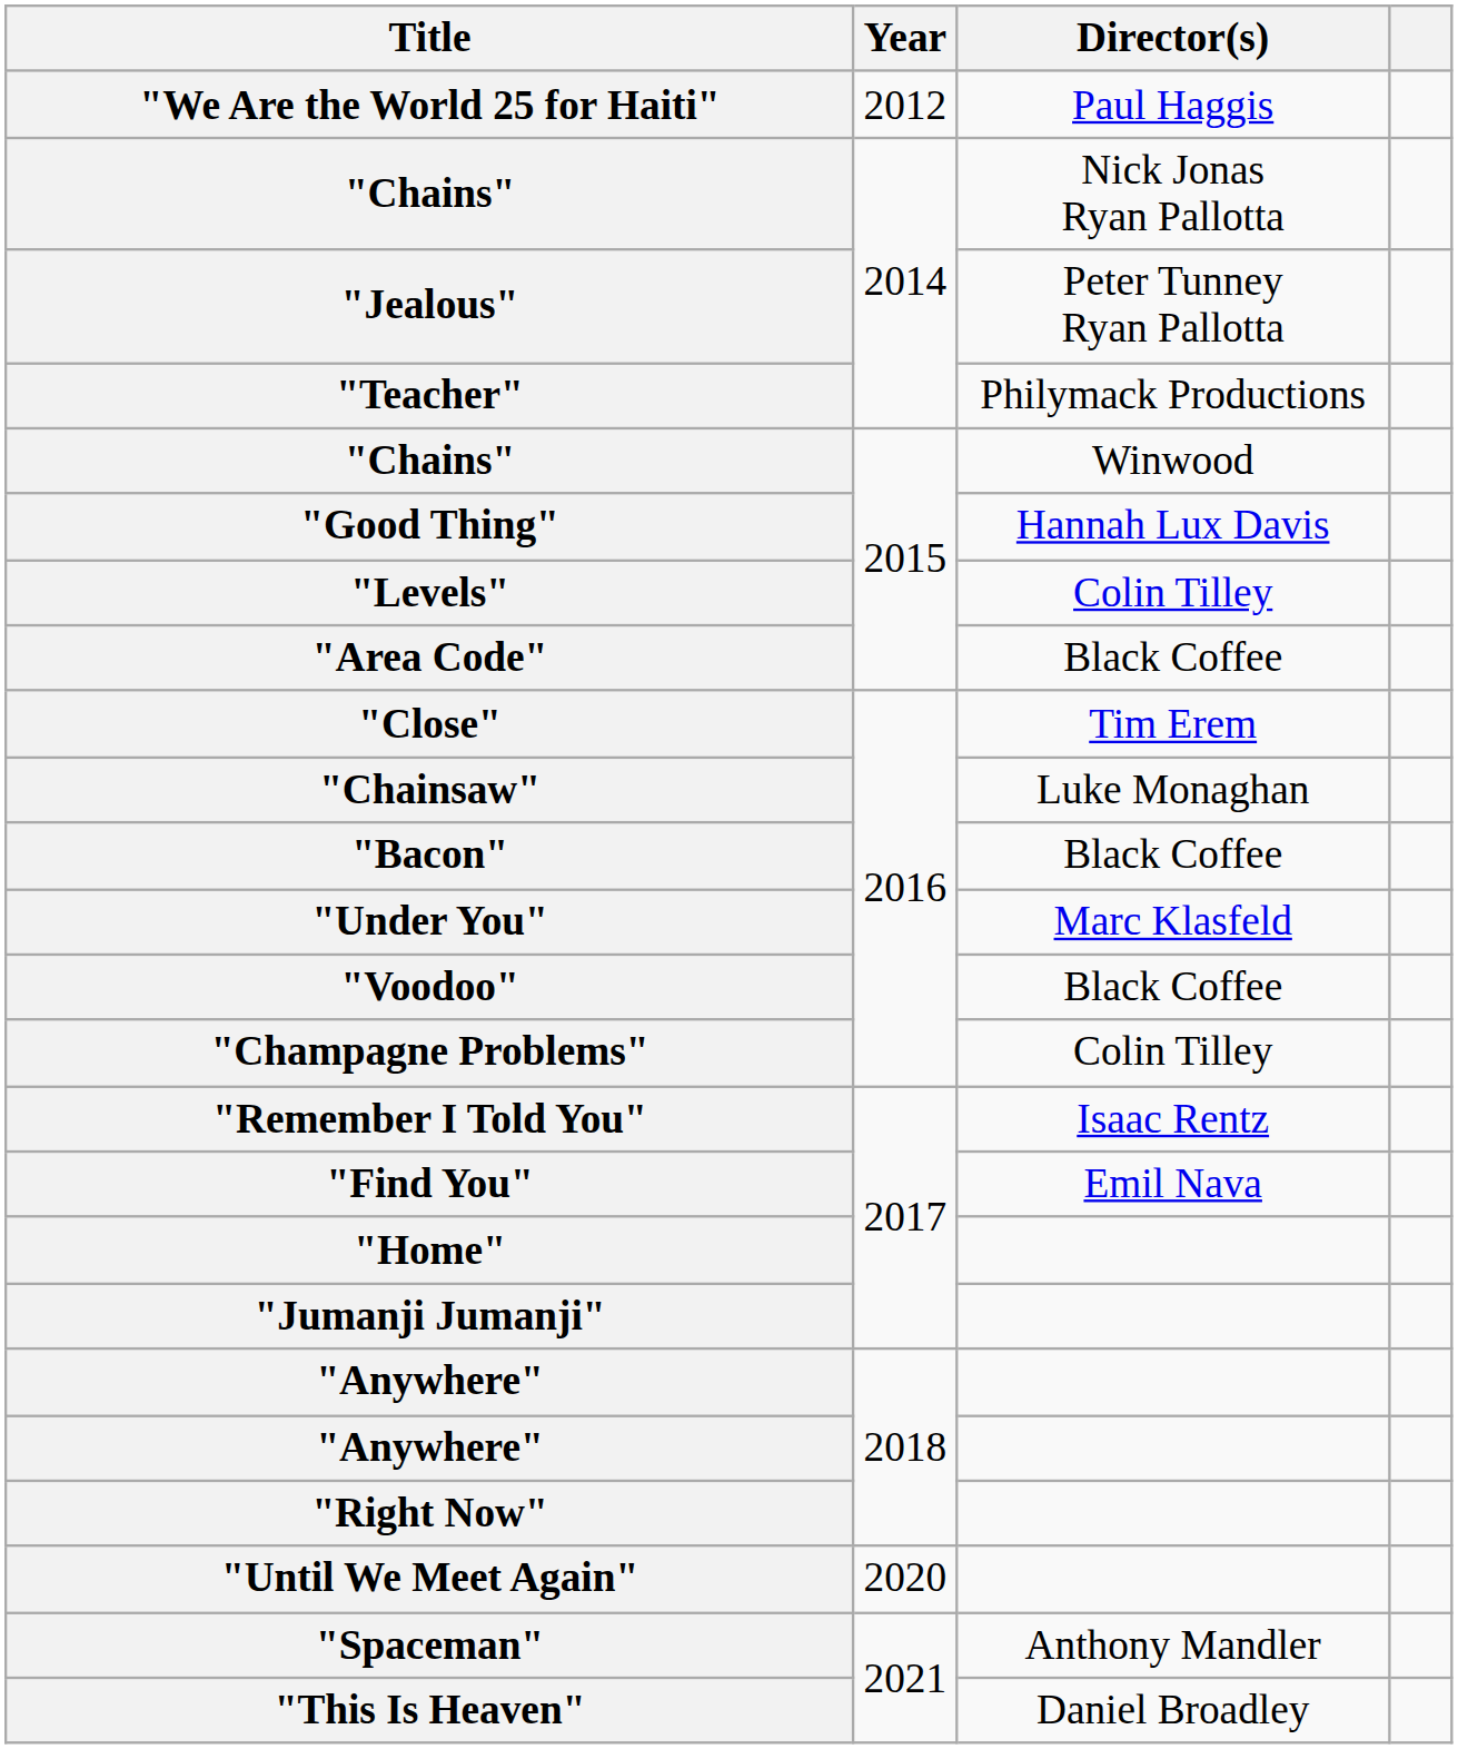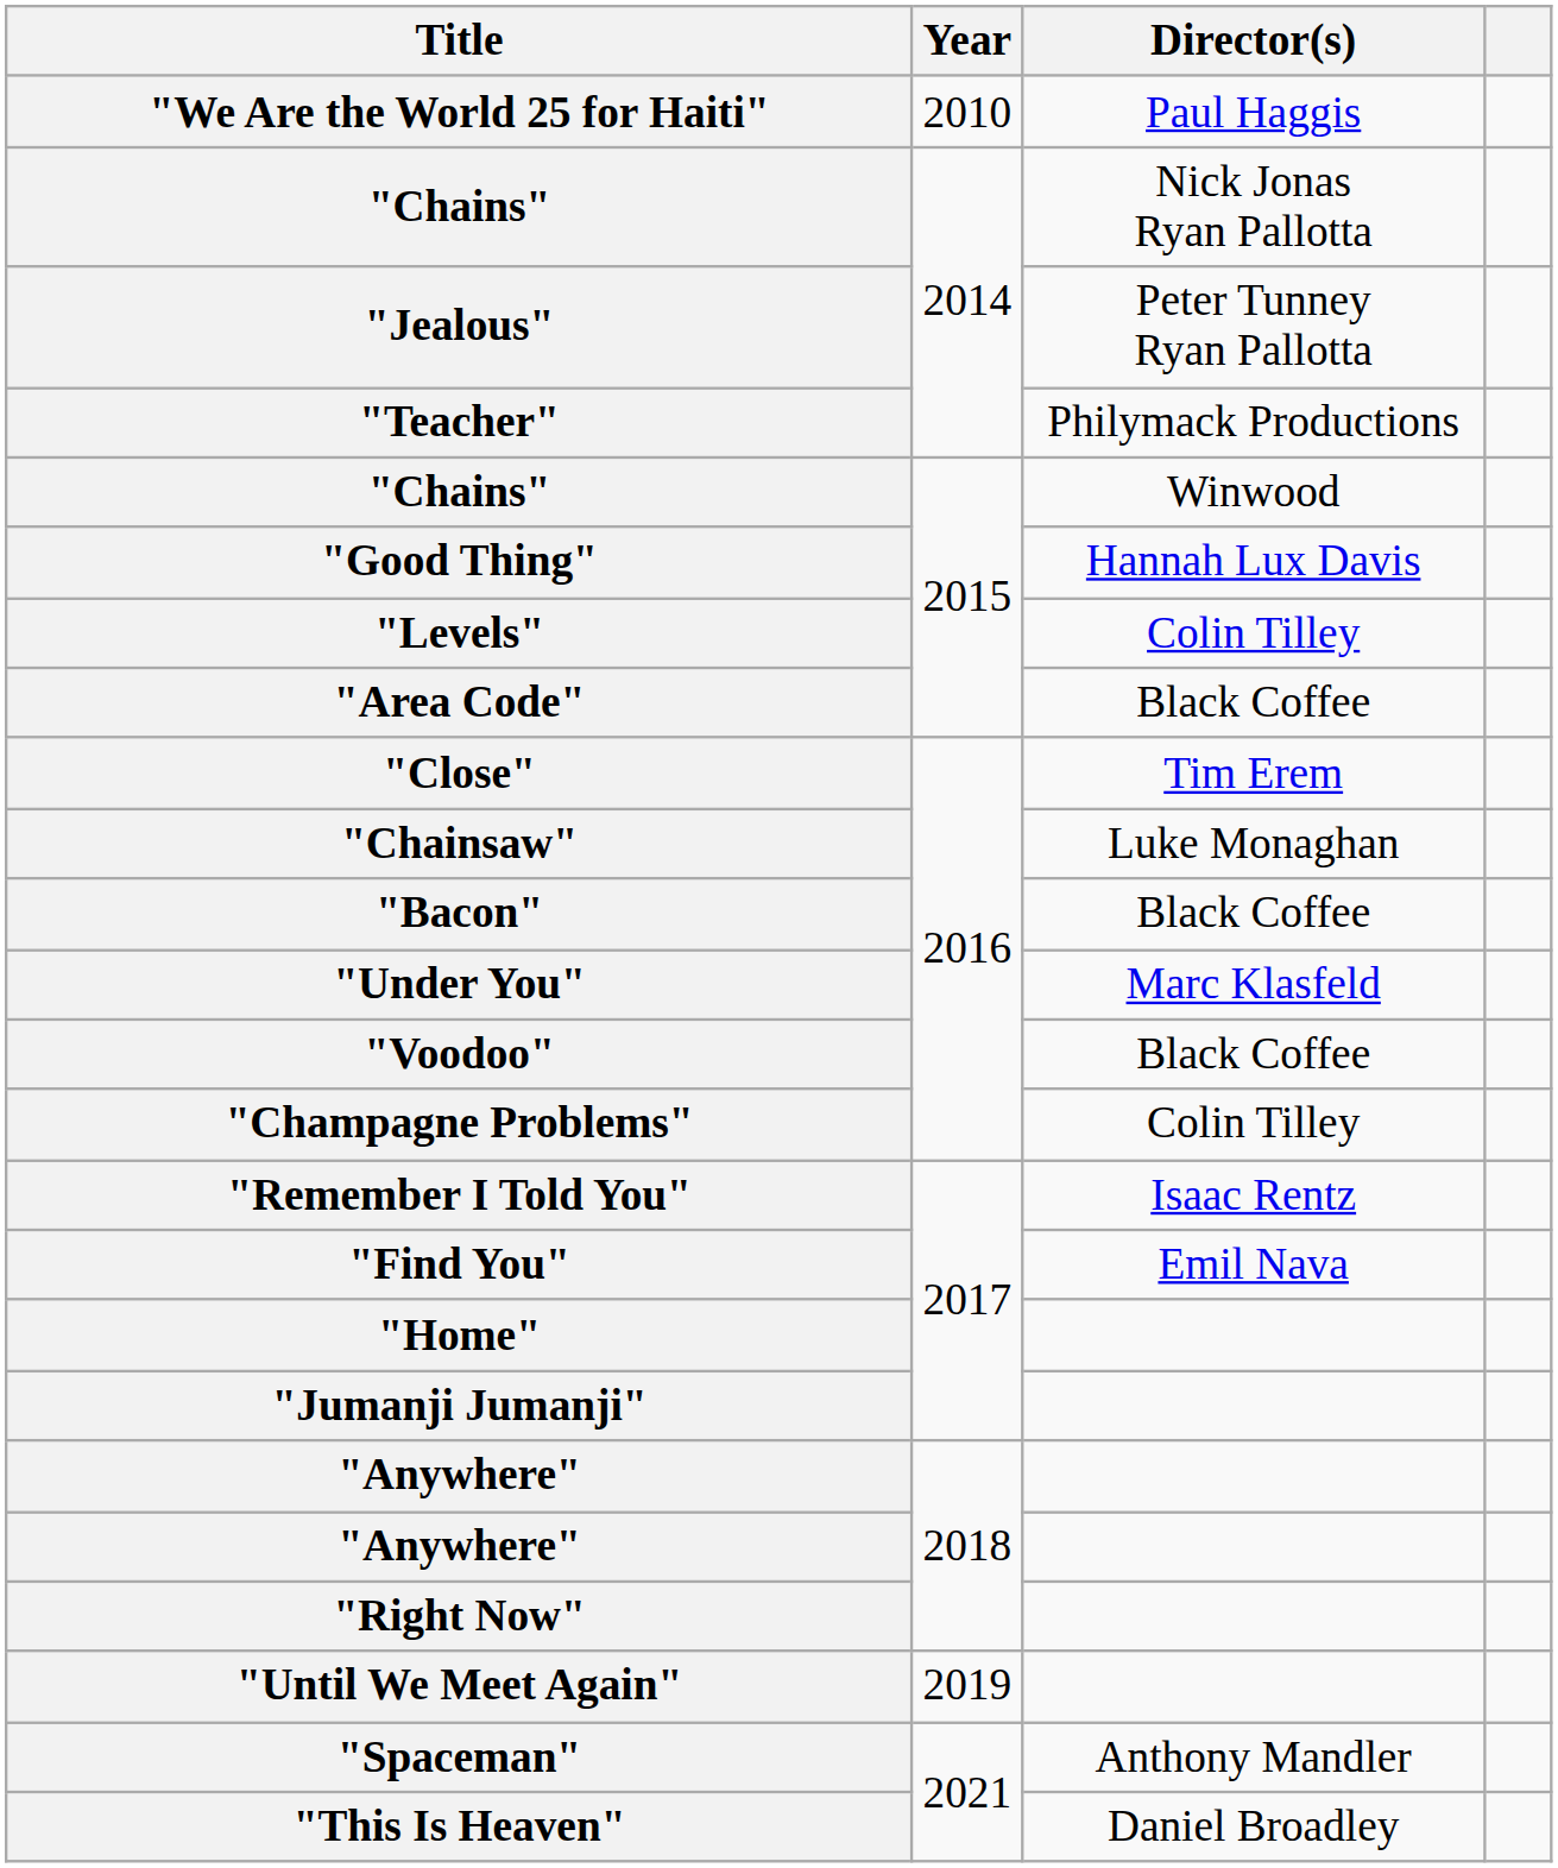 <table class="wikitable plainrowheaders" style="text-align:center;">
 <tr>
 <th scope="col" style="width:20em;">Title</th>
 <th scope="col" style="width:1em;">Year</th>
 <th scope="col" style="width:10em;">Director(s)</th>
 <th scope="col" style="width:1em;"></th>
 </tr>
 <tr>
 <th scope="row">"We Are the World 25 for Haiti"<br></th>
-<td>2012</td>
+<td>2010</td>
 <td><a href='#'>Paul Haggis</a></td>
 <td></td>
 </tr>
 <tr>
 <th scope="row">"Chains"</th>
 <td rowspan="3">2014</td>
 <td>Nick Jonas<br>Ryan Pallotta</td>
 <td></td>
 </tr>
 <tr>
 <th scope="row">"Jealous"</th>
 <td>Peter Tunney<br>Ryan Pallotta</td>
 <td></td>
 </tr>
 <tr>
 <th scope="row">"Teacher"<br></th>
 <td>Philymack Productions</td>
 <td></td>
 </tr>
 <tr>
 <th scope="row">"Chains"<br></th>
 <td rowspan="4">2015</td>
 <td>Winwood</td>
 <td></td>
 </tr>
 <tr>
 <th scope="row">"Good Thing"<br></th>
 <td><a href='#'>Hannah Lux Davis</a></td>
 <td></td>
 </tr>
 <tr>
 <th scope="row">"Levels"</th>
 <td><a href='#'>Colin Tilley</a></td>
 <td></td>
 </tr>
 <tr>
 <th scope="row">"Area Code"</th>
 <td>Black Coffee</td>
 <td></td>
 </tr>
 <tr>
 <th scope="row">"Close"<br></th>
 <td rowspan="6">2016</td>
 <td><a href='#'>Tim Erem</a></td>
 <td></td>
 </tr>
 <tr>
 <th scope="row">"Chainsaw"</th>
 <td>Luke Monaghan</td>
 <td></td>
 </tr>
 <tr>
 <th scope="row">"Bacon"<br></th>
 <td>Black Coffee</td>
 <td></td>
 </tr>
 <tr>
 <th scope="row">"Under You"</th>
 <td><a href='#'>Marc Klasfeld</a></td>
 <td></td>
 </tr>
 <tr>
 <th scope="row">"Voodoo"</th>
 <td>Black Coffee</td>
 <td></td>
 </tr>
 <tr>
 <th scope="row">"Champagne Problems"</th>
 <td>Colin Tilley</td>
 <td></td>
 </tr>
 <tr>
 <th scope="row">"Remember I Told You"<br></th>
 <td rowspan="4">2017</td>
 <td><a href='#'>Isaac Rentz</a></td>
 <td></td>
 </tr>
 <tr>
 <th scope="row">"Find You"</th>
 <td><a href='#'>Emil Nava</a></td>
 <td></td>
 </tr>
 <tr>
 <th scope="row">"Home"</th>
 <td></td>
 <td></td>
 </tr>
 <tr>
 <th scope="row">"Jumanji Jumanji"<br></th>
 <td></td>
 <td></td>
 </tr>
 <tr>
 <th scope="row">"Anywhere"<br></th>
 <td rowspan="3">2018</td>
 <td></td>
 <td></td>
 </tr>
 <tr>
 <th scope="row">"Anywhere"<br></th>
 <td></td>
 <td></td>
 </tr>
 <tr>
 <th scope="row">"Right Now"<br></th>
 <td></td>
 <td></td>
 </tr>
 <tr>
 <th scope="row">"Until We Meet Again"</th>
-<td rowspan="1">2020</td>
+<td rowspan="1">2019</td>
 <td></td>
 <td></td>
 </tr>
 <tr>
 <th scope="row">"Spaceman"</th>
 <td rowspan="2">2021</td>
 <td>Anthony Mandler</td>
 <td></td>
 </tr>
 <tr>
 <th scope="row">"This Is Heaven"</th>
 <td>Daniel Broadley</td>
 <td></td>
 </tr>
 </table>
